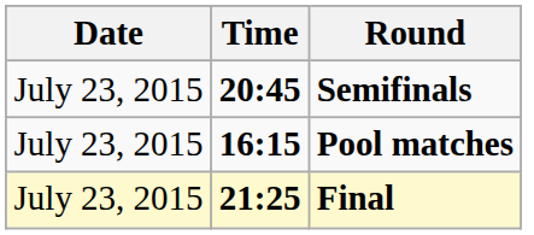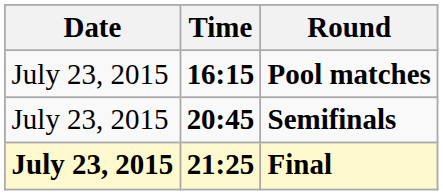 <table class="wikitable">
 <tr>
 <th>Date</th>
 <th>Time</th>
 <th>Round</th>
 </tr>
 <tr>
 <td>July 23, 2015</td>
+<td><strong>16:15</strong></td>
+<td><strong>Pool matches</strong></td>
+</tr>
+<tr>
+<td>July 23, 2015</td>
 <td><strong>20:45</strong></td>
 <td><strong>Semifinals</strong></td>
 </tr>
-<tr>
-<td>July 23, 2015</td>
-<td><strong>16:15</strong></td>
-<td><strong>Pool matches</strong></td>
-</tr>
 <tr style=background:lemonchiffon>
-<td>July 23, 2015</td>
+<td><strong>July 23, 2015</strong></td>
 <td><strong>21:25</strong></td>
 <td><strong>Final</strong></td>
 </tr>
 </table>
